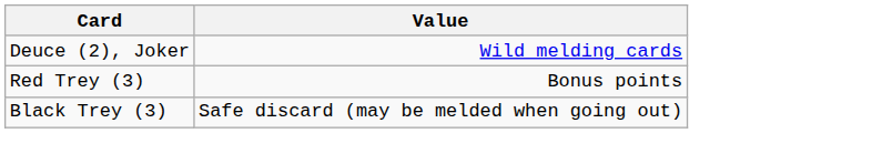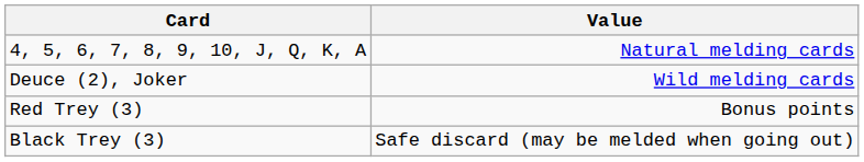 <table class=wikitable>
 <tr ---->
 <th>Card</th>
 <th align="right">Value</th>
+</tr>
+<tr ---->
+<td>4, 5, 6, 7, 8, 9, 10, J, Q, K, A</td>
+<td align="right"><a href='#'>Natural melding cards</a></td>
 </tr>
 <tr ---->
 <td>Deuce (2), Joker</td>
 <td align="right"><a href='#'>Wild melding cards</a></td>
 </tr>
 <tr ---->
 <td>Red Trey (3)</td>
 <td align="right">Bonus points</td>
 </tr>
 <tr ---->
 <td>Black Trey (3)</td>
 <td align="right">Safe discard (may be melded when going out)</td>
 </tr>
 </table>
